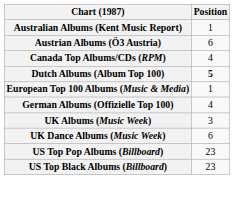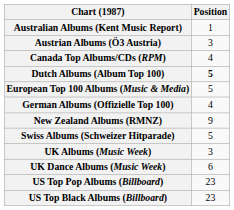 <table class="wikitable sortable plainrowheaders" style="text-align:center">
 <tr>
 <th scope="col">Chart (1987)</th>
 <th scope="col">Position</th>
 </tr>
 <tr>
 <th scope="row">Australian Albums (Kent Music Report)</th>
 <td>1</td>
 </tr>
 <tr>
 <th scope="row">Austrian Albums (Ö3 Austria)</th>
-<td>6</td>
+<td>3</td>
 </tr>
 <tr>
 <th scope="row">Canada Top Albums/CDs (<em>RPM</em>)</th>
 <td>4</td>
 </tr>
 <tr>
 <th scope="row">Dutch Albums (Album Top 100)</th>
 <td><strong>5</strong></td>
 </tr>
 <tr>
 <th scope="row">European Top 100 Albums (<em>Music & Media</em>)</th>
-<td>1</td>
+<td>5</td>
 </tr>
 <tr>
 <th scope="row">German Albums (Offizielle Top 100)</th>
 <td>4</td>
+</tr>
+<tr>
+<th scope="row">New Zealand Albums (RMNZ)</th>
+<td>9</td>
+</tr>
+<tr>
+<th scope="row">Swiss Albums (Schweizer Hitparade)</th>
+<td>5</td>
 </tr>
 <tr>
 <th scope="row">UK Albums (<em>Music Week</em>)</th>
 <td>3</td>
 </tr>
 <tr>
 <th scope="row">UK Dance Albums (<em>Music Week</em>)</th>
 <td>6</td>
 </tr>
 <tr>
 <th scope="row">US Top Pop Albums (<em>Billboard</em>)</th>
 <td>23</td>
 </tr>
 <tr>
 <th scope="row">US Top Black Albums (<em>Billboard</em>)</th>
 <td>23</td>
 </tr>
 </table>
